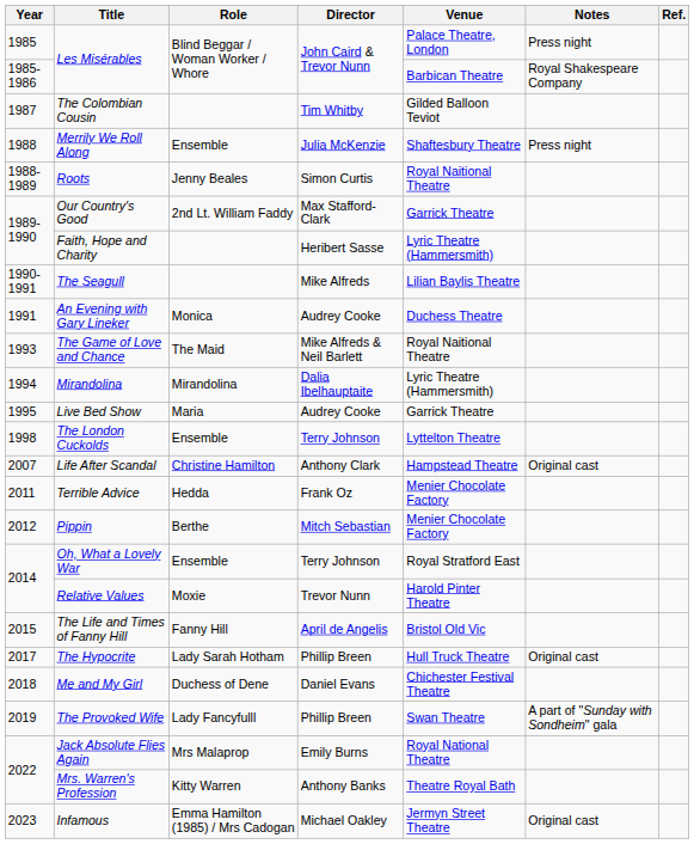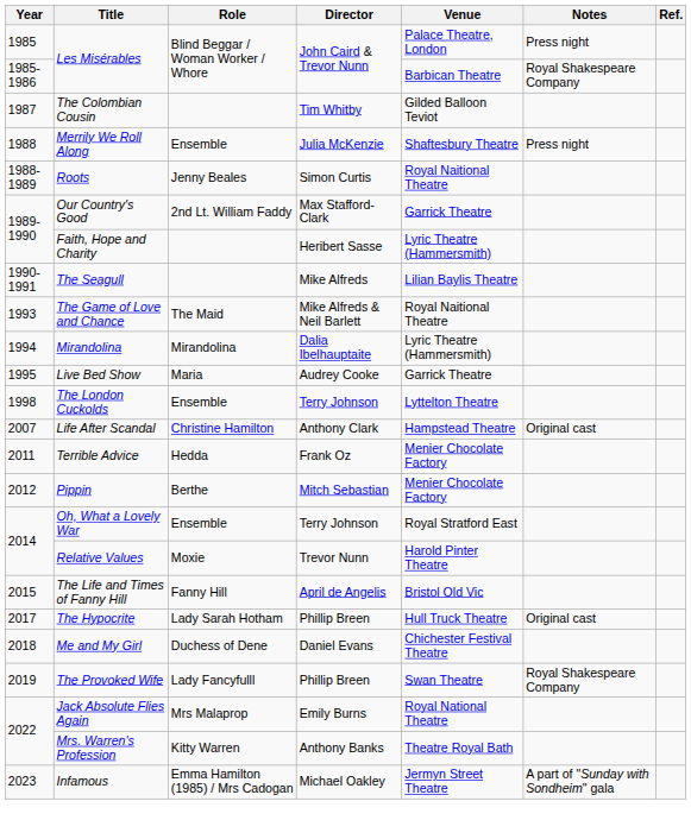 <table class="wikitable">
 <tr>
 <th>Year</th>
 <th>Title</th>
 <th>Role</th>
 <th>Director</th>
 <th>Venue</th>
 <th>Notes</th>
 <th>Ref.</th>
 </tr>
 <tr>
 <td>1985</td>
 <td rowspan="2"><em><a href='#'>Les Misérables</a></em></td>
 <td rowspan="2">Blind Beggar / Woman Worker / Whore</td>
 <td rowspan="2"><a href='#'>John Caird</a> & <a href='#'>Trevor Nunn</a></td>
 <td><a href='#'>Palace Theatre, London</a></td>
 <td>Press night</td>
 <td></td>
 </tr>
 <tr>
 <td>1985-1986</td>
 <td><a href='#'>Barbican Theatre</a></td>
 <td>Royal Shakespeare Company</td>
 <td></td>
 </tr>
 <tr>
 <td>1987</td>
 <td><em>The Colombian Cousin</em></td>
 <td></td>
 <td><a href='#'>Tim Whitby</a></td>
 <td>Gilded Balloon Teviot</td>
 <td></td>
 <td></td>
 </tr>
 <tr>
 <td>1988</td>
 <td><em><a href='#'>Merrily We Roll Along</a></em></td>
 <td>Ensemble</td>
 <td><a href='#'>Julia McKenzie</a></td>
 <td><a href='#'>Shaftesbury Theatre</a></td>
 <td>Press night</td>
 <td></td>
 </tr>
 <tr>
 <td>1988-1989</td>
 <td><em><a href='#'>Roots</a></em></td>
 <td>Jenny Beales</td>
 <td>Simon Curtis</td>
 <td><a href='#'>Royal Naitional Theatre</a></td>
 <td></td>
 <td></td>
 </tr>
 <tr>
 <td rowspan="2">1989-1990</td>
 <td><em>Our Country's Good</em></td>
 <td>2nd Lt. William Faddy</td>
 <td>Max Stafford-Clark</td>
 <td><a href='#'>Garrick Theatre</a></td>
 <td></td>
 <td></td>
 </tr>
 <tr>
 <td><em>Faith, Hope and Charity</em></td>
 <td></td>
 <td>Heribert Sasse</td>
 <td><a href='#'>Lyric Theatre (Hammersmith)</a></td>
 <td></td>
 <td></td>
 </tr>
 <tr>
 <td>1990-1991</td>
 <td><em><a href='#'>The Seagull</a></em></td>
 <td></td>
 <td>Mike Alfreds</td>
 <td><a href='#'>Lilian Baylis Theatre</a></td>
-<td></td>
-<td></td>
-</tr>
-<tr>
-<td>1991</td>
-<td><em><a href='#'>An Evening with Gary Lineker</a></em></td>
-<td>Monica</td>
-<td>Audrey Cooke</td>
-<td><a href='#'>Duchess Theatre</a></td>
 <td></td>
 <td></td>
 </tr>
 <tr>
 <td>1993</td>
 <td><em><a href='#'>The Game of Love and Chance</a></em></td>
 <td>The Maid</td>
 <td>Mike Alfreds & Neil Barlett</td>
 <td>Royal Naitional Theatre</td>
 <td></td>
 <td></td>
 </tr>
 <tr>
 <td>1994</td>
 <td><em><a href='#'>Mirandolina</a></em></td>
 <td>Mirandolina</td>
 <td><a href='#'>Dalia Ibelhauptaite</a></td>
 <td>Lyric Theatre (Hammersmith)</td>
 <td></td>
 <td></td>
 </tr>
 <tr>
 <td>1995</td>
 <td><em>Live Bed Show</em></td>
 <td>Maria</td>
 <td>Audrey Cooke</td>
 <td>Garrick Theatre</td>
 <td></td>
 <td></td>
 </tr>
 <tr>
 <td>1998</td>
 <td><em><a href='#'>The London Cuckolds</a></em></td>
 <td>Ensemble</td>
 <td><a href='#'>Terry Johnson</a></td>
 <td><a href='#'>Lyttelton Theatre</a></td>
 <td></td>
 <td></td>
 </tr>
 <tr>
 <td>2007</td>
 <td><em>Life After Scandal</em></td>
 <td><a href='#'>Christine Hamilton</a></td>
 <td>Anthony Clark</td>
 <td><a href='#'>Hampstead Theatre</a></td>
 <td>Original cast</td>
 <td></td>
 </tr>
 <tr>
 <td>2011</td>
 <td><em>Terrible Advice</em></td>
 <td>Hedda</td>
 <td>Frank Oz</td>
 <td><a href='#'>Menier Chocolate Factory</a></td>
 <td></td>
 <td></td>
 </tr>
 <tr>
 <td>2012</td>
 <td><em><a href='#'>Pippin</a></em></td>
 <td>Berthe</td>
 <td><a href='#'>Mitch Sebastian</a></td>
 <td><a href='#'>Menier Chocolate Factory</a></td>
 <td></td>
 <td></td>
 </tr>
 <tr>
 <td rowspan="2">2014</td>
 <td><em><a href='#'>Oh, What a Lovely War</a></em></td>
 <td>Ensemble</td>
 <td>Terry Johnson</td>
 <td>Royal Stratford East</td>
 <td></td>
 <td></td>
 </tr>
 <tr>
 <td><em><a href='#'>Relative Values</a></em></td>
 <td>Moxie</td>
 <td>Trevor Nunn</td>
 <td><a href='#'>Harold Pinter Theatre</a></td>
 <td></td>
 <td></td>
 </tr>
 <tr>
 <td>2015</td>
 <td><em>The Life and Times of Fanny Hill</em></td>
 <td>Fanny Hill</td>
 <td><a href='#'>April de Angelis</a></td>
 <td><a href='#'>Bristol Old Vic</a></td>
 <td></td>
 <td></td>
 </tr>
 <tr>
 <td>2017</td>
 <td><em><a href='#'>The Hypocrite</a></em></td>
 <td>Lady Sarah Hotham</td>
 <td>Phillip Breen</td>
 <td><a href='#'>Hull Truck Theatre</a></td>
 <td>Original cast</td>
 <td></td>
 </tr>
 <tr>
 <td>2018</td>
 <td><em><a href='#'>Me and My Girl</a></em></td>
 <td>Duchess of Dene</td>
 <td>Daniel Evans</td>
 <td><a href='#'>Chichester Festival Theatre</a></td>
 <td></td>
 <td></td>
 </tr>
 <tr>
 <td>2019</td>
 <td><em><a href='#'>The Provoked Wife</a></em></td>
 <td>Lady Fancyfulll</td>
 <td>Phillip Breen</td>
 <td><a href='#'>Swan Theatre</a></td>
-<td>A part of "<em>Sunday with Sondheim</em>" gala</td>
+<td>Royal Shakespeare Company</td>
 <td></td>
 </tr>
 <tr>
 <td rowspan="2">2022</td>
 <td><em><a href='#'>Jack Absolute Flies Again</a></em></td>
 <td>Mrs Malaprop</td>
 <td>Emily Burns</td>
 <td><a href='#'>Royal National Theatre</a></td>
 <td></td>
 <td></td>
 </tr>
 <tr>
 <td><em><a href='#'>Mrs. Warren's Profession</a></em></td>
 <td>Kitty Warren</td>
 <td>Anthony Banks</td>
 <td><a href='#'>Theatre Royal Bath</a></td>
 <td></td>
 <td></td>
 </tr>
 <tr>
 <td>2023</td>
 <td><em>Infamous</em></td>
 <td>Emma Hamilton (1985) / Mrs Cadogan</td>
 <td>Michael Oakley</td>
 <td><a href='#'>Jermyn Street Theatre</a></td>
-<td>Original cast</td>
+<td>A part of "<em>Sunday with Sondheim</em>" gala</td>
 <td></td>
 </tr>
 </table>
